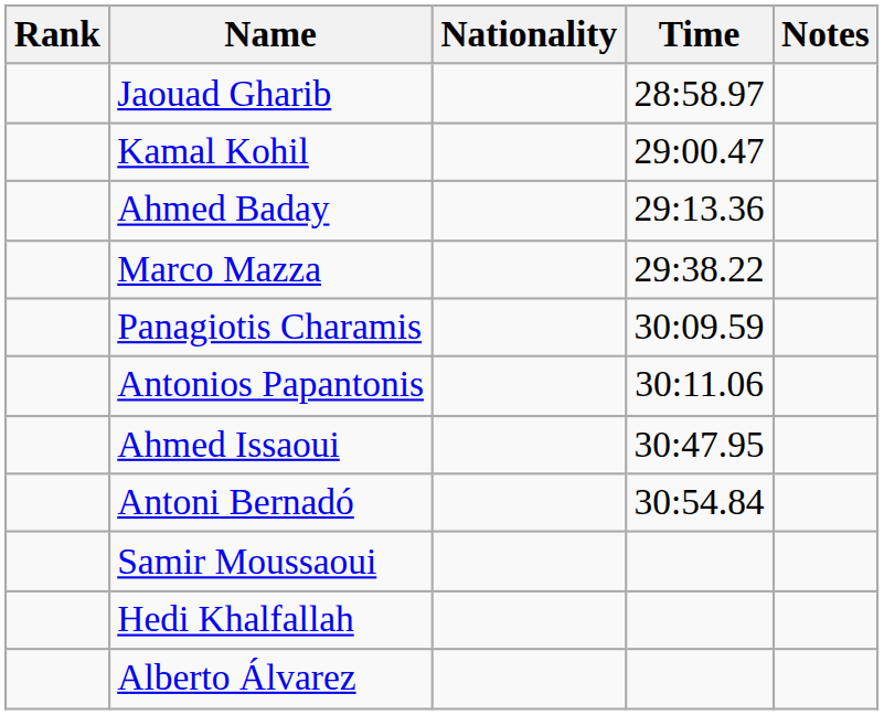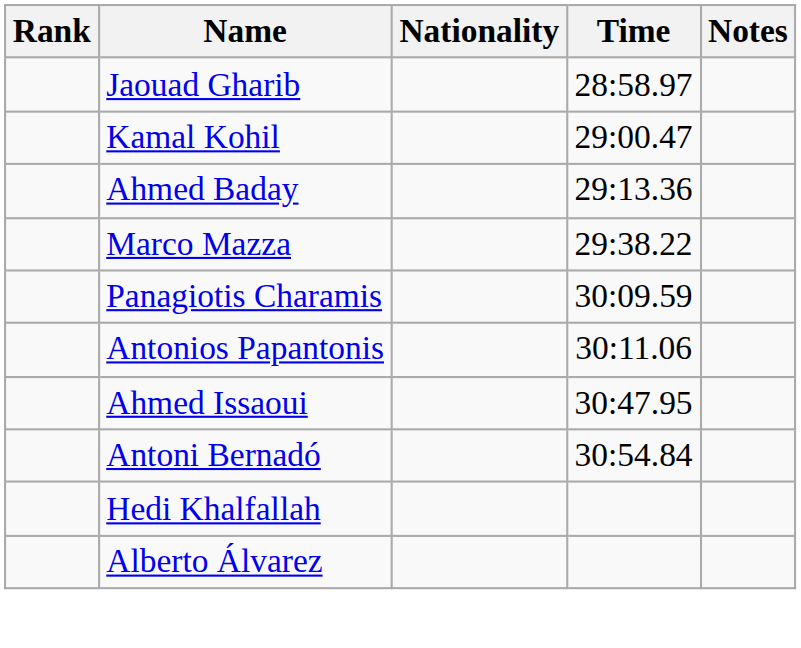 <table class="wikitable sortable" style="text-align:center">
 <tr>
 <th>Rank</th>
 <th>Name</th>
 <th>Nationality</th>
 <th>Time</th>
 <th>Notes</th>
 </tr>
 <tr>
 <td></td>
 <td align=left><a href='#'>Jaouad Gharib</a></td>
 <td align=left></td>
 <td>28:58.97</td>
 <td></td>
 </tr>
 <tr>
 <td></td>
 <td align=left><a href='#'>Kamal Kohil</a></td>
 <td align=left></td>
 <td>29:00.47</td>
 <td></td>
 </tr>
 <tr>
 <td></td>
 <td align=left><a href='#'>Ahmed Baday</a></td>
 <td align=left></td>
 <td>29:13.36</td>
 <td></td>
 </tr>
 <tr>
 <td></td>
 <td align=left><a href='#'>Marco Mazza</a></td>
 <td align=left></td>
 <td>29:38.22</td>
 <td></td>
 </tr>
 <tr>
 <td></td>
 <td align=left><a href='#'>Panagiotis Charamis</a></td>
 <td align=left></td>
 <td>30:09.59</td>
 <td></td>
 </tr>
 <tr>
 <td></td>
 <td align=left><a href='#'>Antonios Papantonis</a></td>
 <td align=left></td>
 <td>30:11.06</td>
 <td></td>
 </tr>
 <tr>
 <td></td>
 <td align=left><a href='#'>Ahmed Issaoui</a></td>
 <td align=left></td>
 <td>30:47.95</td>
 <td></td>
 </tr>
 <tr>
 <td></td>
 <td align=left><a href='#'>Antoni Bernadó</a></td>
 <td align=left></td>
 <td>30:54.84</td>
 <td></td>
 </tr>
 <tr>
 <td></td>
-<td align=left><a href='#'>Samir Moussaoui</a></td>
-<td align=left></td>
-<td></td>
-<td></td>
-</tr>
-<tr>
-<td></td>
 <td align=left><a href='#'>Hedi Khalfallah</a></td>
 <td align=left></td>
 <td></td>
 <td></td>
 </tr>
 <tr>
 <td></td>
 <td align=left><a href='#'>Alberto Álvarez</a></td>
 <td align=left></td>
 <td></td>
 <td></td>
 </tr>
 </table>
